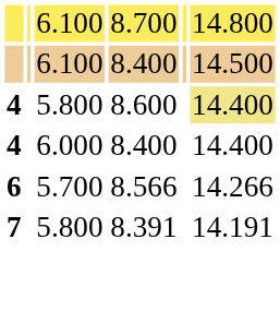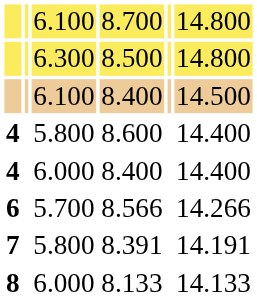 <table>
 <tr bgcolor=fbec5d>
 <th scope=row style="text-align:center"></th>
 <td align=left></td>
 <td>6.100</td>
 <td>8.700</td>
+<td></td>
+<td>14.800</td>
+</tr>
+<tr bgcolor=fbec5d>
+<th scope=row style="text-align:center"></th>
+<td align=left></td>
+<td>6.300</td>
+<td>8.500</td>
 <td></td>
 <td>14.800</td>
 </tr>
 <tr bgcolor=eecc99>
 <th scope=row style="text-align:center"></th>
 <td align=left></td>
 <td>6.100</td>
 <td>8.400</td>
 <td></td>
 <td>14.500</td>
 </tr>
 <tr>
 <th scope=row style="text-align:center">4</th>
 <td align=left></td>
 <td>5.800</td>
 <td>8.600</td>
 <td></td>
-<td style="background: khaki;">14.400</td>
+<td>14.400</td>
 </tr>
 <tr>
 <th scope=row style="text-align:center">4</th>
 <td align=left></td>
 <td>6.000</td>
 <td>8.400</td>
 <td></td>
 <td>14.400</td>
 </tr>
 <tr>
 <th scope=row style="text-align:center">6</th>
 <td align=left></td>
 <td>5.700</td>
 <td>8.566</td>
 <td></td>
 <td>14.266</td>
 </tr>
 <tr>
 <th scope=row style="text-align:center">7</th>
 <td align=left></td>
 <td>5.800</td>
 <td>8.391</td>
 <td></td>
 <td>14.191</td>
 </tr>
 <tr>
+<th scope=row style="text-align:center">8</th>
+<td align=left></td>
+<td>6.000</td>
+<td>8.133</td>
+<td></td>
+<td>14.133</td>
+</tr>
+<tr>
 </tr>
 </table>
